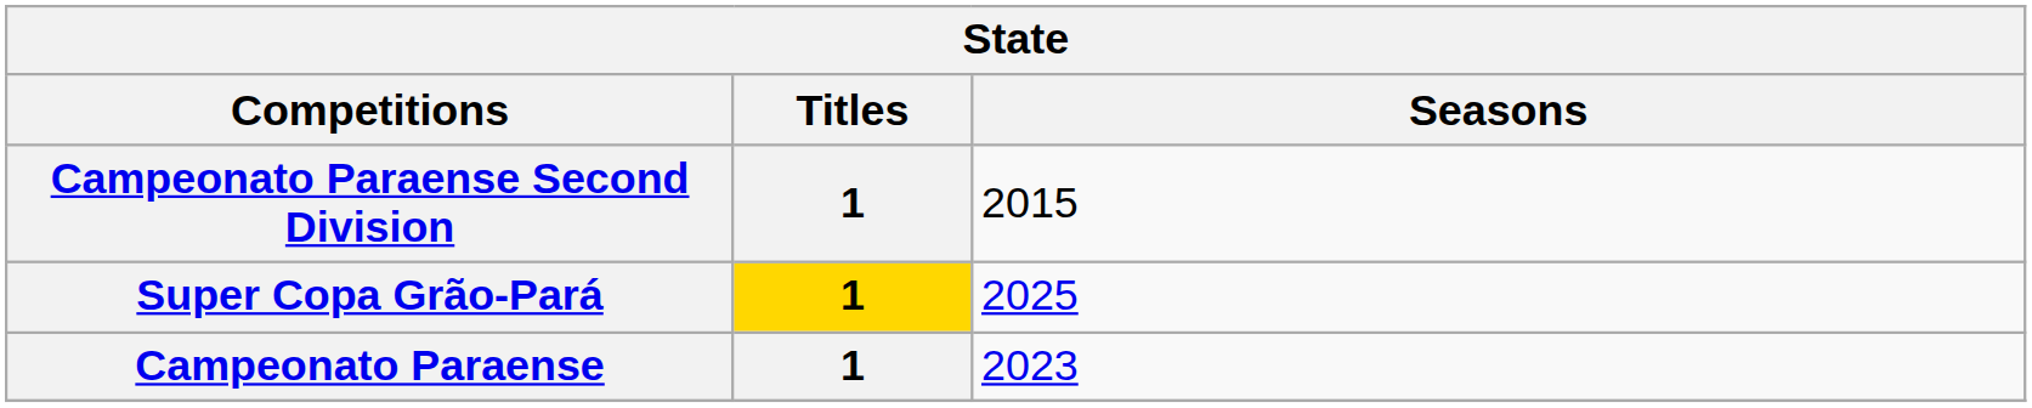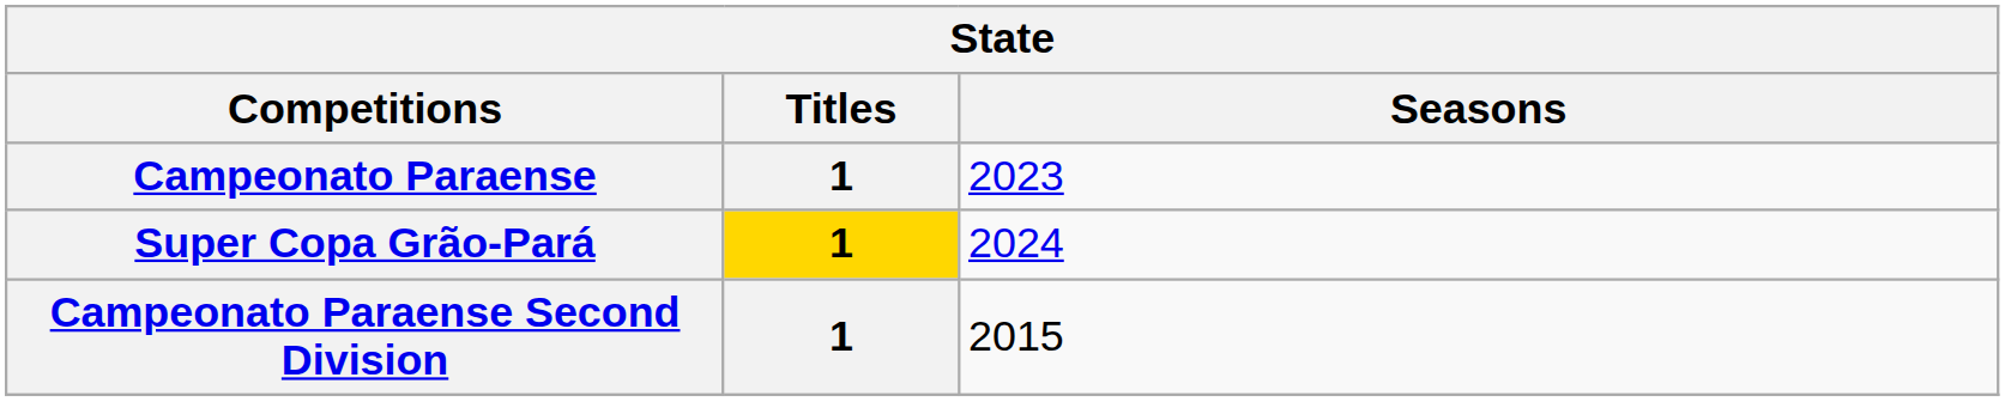 <table class="wikitable">
 <tr>
 <th colspan="3">State</th>
 </tr>
 <tr>
 <th style="width:260px">Competitions</th>
 <th style="width:80px">Titles</th>
 <th style="width:380px">Seasons</th>
 </tr>
 <tr>
+<th style="text-align:center"><a href='#'>Campeonato Paraense</a></th>
+<th style="text-align:center"><strong>1</strong></th>
+<td align="left"><a href='#'>2023</a></td>
+</tr>
+<tr>
+<th style="text-align:center"><a href='#'>Super Copa Grão-Pará</a></th>
+<td bgcolor="gold" style="text-align:center"><strong>1</strong></td>
+<td align="left"><a href='#'>2024</a></td>
+</tr>
+<tr>
 <th style="text-align:center"><a href='#'>Campeonato Paraense Second Division</a></th>
 <th style="text-align:center"><strong>1</strong></th>
 <td align="left">2015</td>
 </tr>
 <tr>
-<th style="text-align:center"><a href='#'>Super Copa Grão-Pará</a></th>
-<td bgcolor="gold" style="text-align:center"><strong>1</strong></td>
-<td align="left"><a href='#'>2025</a></td>
-</tr>
-<tr>
-<th style="text-align:center"><a href='#'>Campeonato Paraense</a></th>
-<th style="text-align:center"><strong>1</strong></th>
-<td align="left"><a href='#'>2023</a></td>
-</tr>
-<tr>
 </tr>
 </table>
